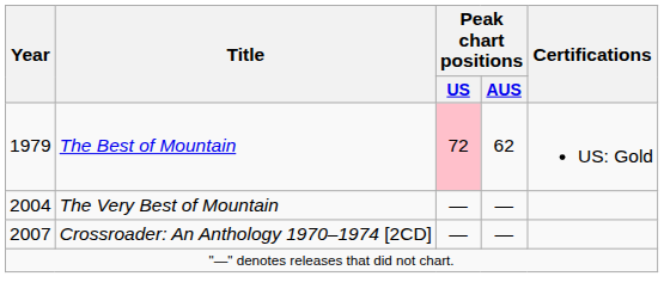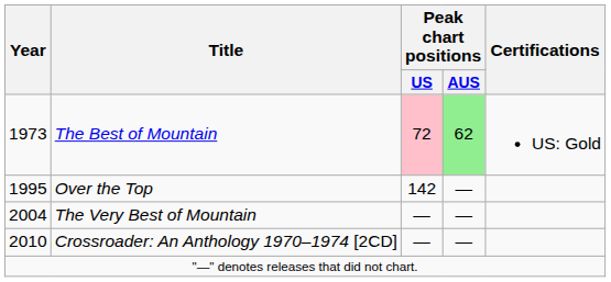 <table class="wikitable" style="text-align:center;">
 <tr>
 <th scope="col" rowspan="2">Year</th>
 <th scope="col" rowspan="2">Title</th>
 <th scope="col" colspan="2">Peak chart positions</th>
 <th scope="col" rowspan="2">Certifications</th>
 </tr>
 <tr>
 <th style="width:2em;font-size:90%;"><a href='#'>US</a><br></th>
 <th style="width:2em;font-size:90%;"><a href='#'>AUS</a><br></th>
 </tr>
 <tr>
-<td style="text-align:left;">1979</td>
+<td style="text-align:left;">1973</td>
 <td style="text-align:left;"><em><a href='#'>The Best of Mountain</a></em></td>
 <td style="background: pink; text-align:center;">72</td>
-<td>62</td>
+<td style="background: lightgreen;">62</td>
 <td style="text-align:center;"><br><ul><li>US: Gold</li></ul></td>
+</tr>
+<tr>
+<td style="text-align:left;">1995</td>
+<td style="text-align:left;"><em>Over the Top</em></td>
+<td style="text-align:center;">142</td>
+<td style="text-align:center;">—</td>
+<td style="text-align:center;"></td>
 </tr>
 <tr>
 <td style="text-align:left;">2004</td>
 <td style="text-align:left;"><em>The Very Best of Mountain</em></td>
 <td style="text-align:center;">—</td>
 <td style="text-align:center;">—</td>
 <td style="text-align:center;"></td>
 </tr>
 <tr>
-<td style="text-align:left;">2007</td>
+<td style="text-align:left;">2010</td>
 <td style="text-align:left;"><em>Crossroader: An Anthology 1970–1974</em> [2CD]</td>
 <td style="text-align:center;">—</td>
 <td style="text-align:center;">—</td>
 <td style="text-align:center;"></td>
 </tr>
 <tr>
 <td colspan="5" style="text-align:center; font-size:9pt;">"—" denotes releases that did not chart.</td>
 </tr>
 </table>
